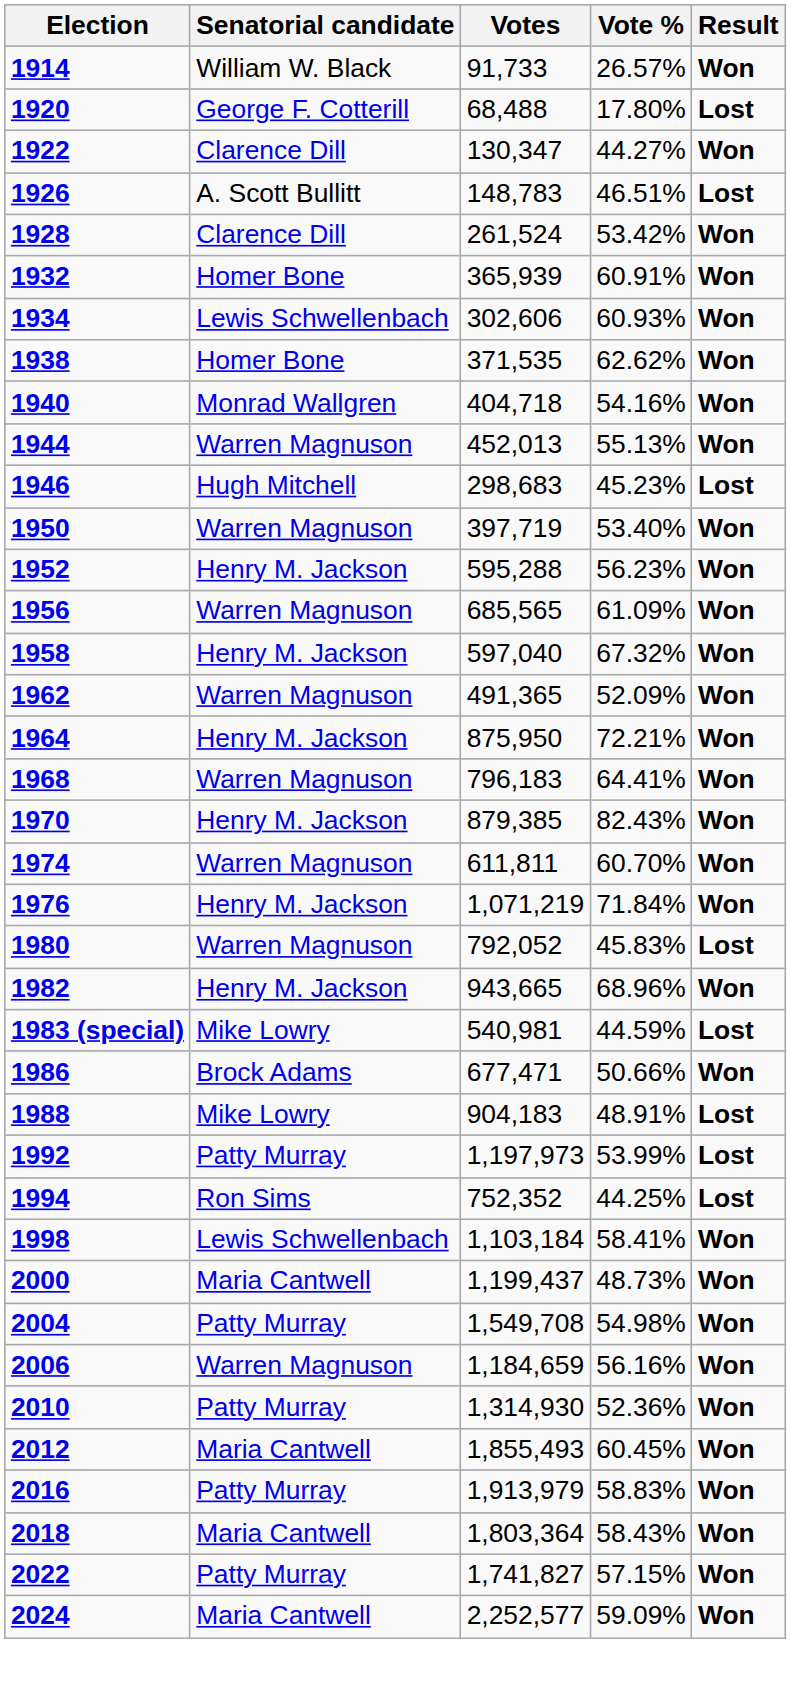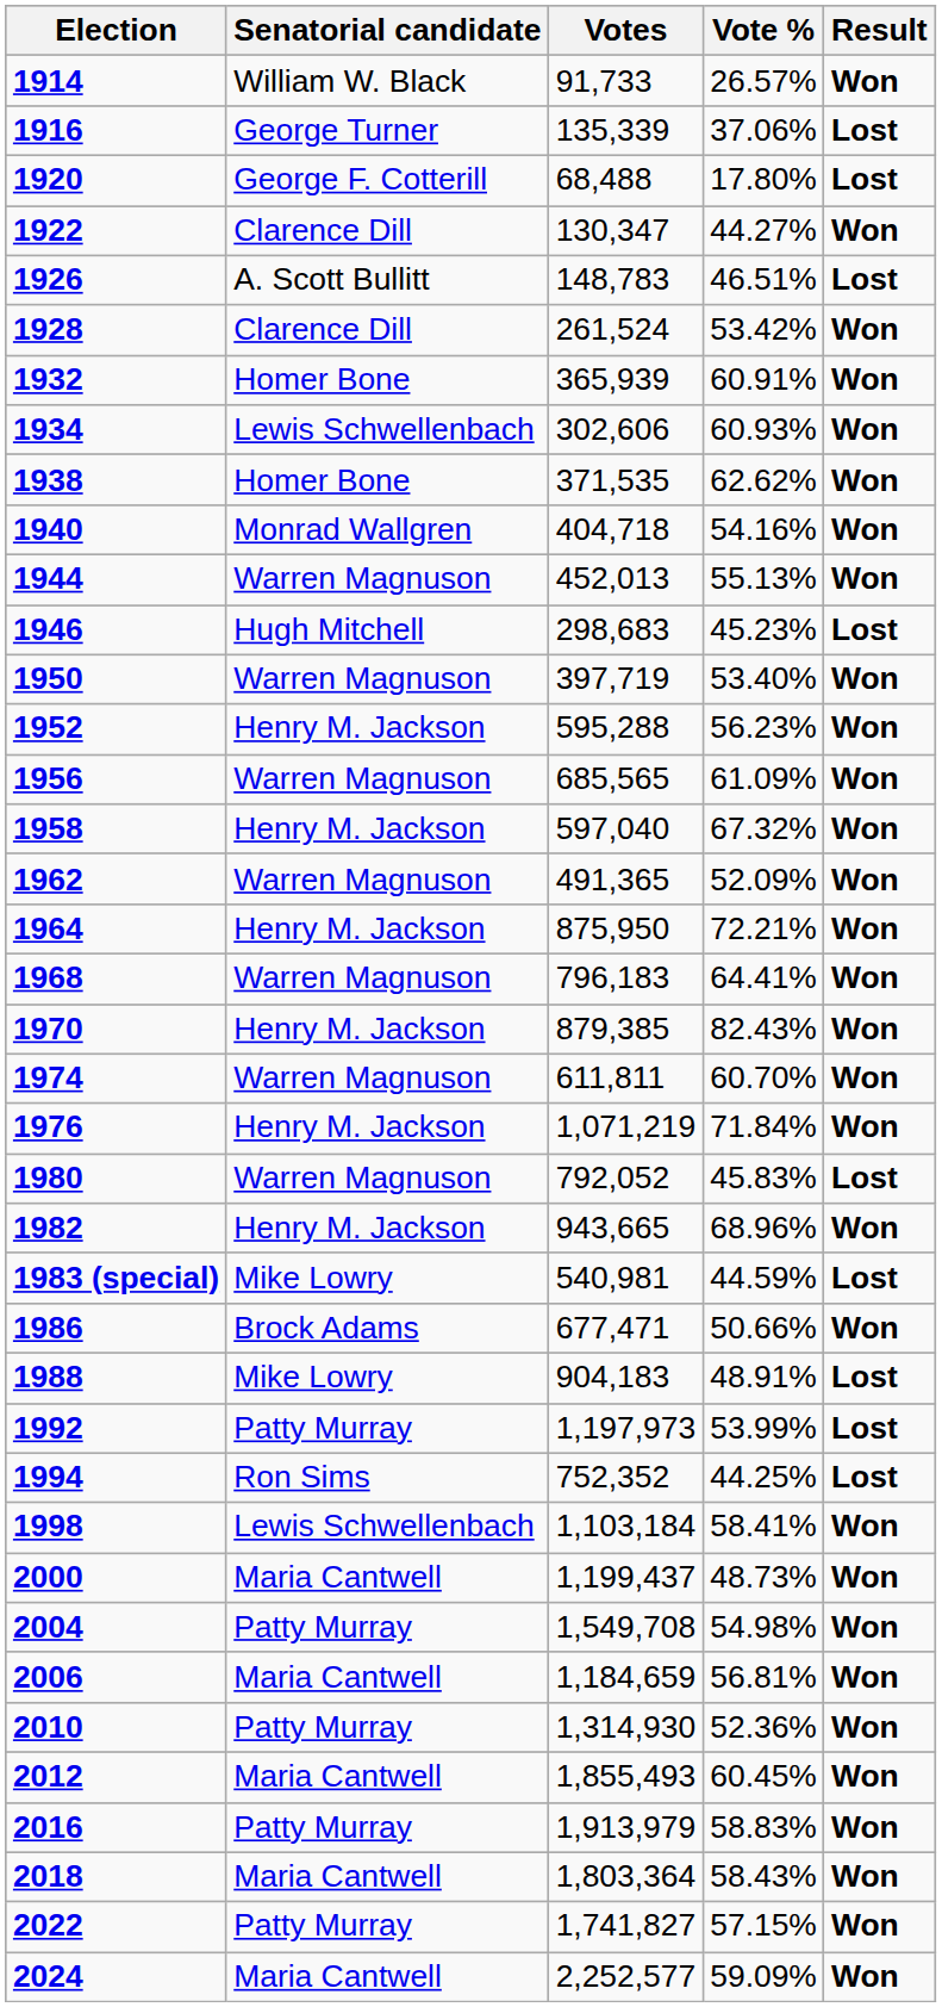 <table class="wikitable">
 <tr>
 <th>Election</th>
 <th>Senatorial candidate</th>
 <th>Votes</th>
 <th>Vote %</th>
 <th>Result</th>
 </tr>
 <tr>
 <td><strong><a href='#'>1914</a></strong></td>
 <td>William W. Black</td>
 <td>91,733</td>
 <td>26.57%</td>
 <td><strong>Won</strong> </td>
+</tr>
+<tr>
+<td><strong><a href='#'>1916</a></strong></td>
+<td><a href='#'>George Turner</a></td>
+<td>135,339</td>
+<td>37.06%</td>
+<td><strong>Lost</strong> </td>
 </tr>
 <tr>
 <td><strong><a href='#'>1920</a></strong></td>
 <td><a href='#'>George F. Cotterill</a></td>
 <td>68,488</td>
 <td>17.80%</td>
 <td><strong>Lost</strong> </td>
 </tr>
 <tr>
 <td><strong><a href='#'>1922</a></strong></td>
 <td><a href='#'>Clarence Dill</a></td>
 <td>130,347</td>
 <td>44.27%</td>
 <td><strong>Won</strong> </td>
 </tr>
 <tr>
 <td><strong><a href='#'>1926</a></strong></td>
 <td>A. Scott Bullitt</td>
 <td>148,783</td>
 <td>46.51%</td>
 <td><strong>Lost</strong> </td>
 </tr>
 <tr>
 <td><strong><a href='#'>1928</a></strong></td>
 <td><a href='#'>Clarence Dill</a></td>
 <td>261,524</td>
 <td>53.42%</td>
 <td><strong>Won</strong> </td>
 </tr>
 <tr>
 <td><strong><a href='#'>1932</a></strong></td>
 <td><a href='#'>Homer Bone</a></td>
 <td>365,939</td>
 <td>60.91%</td>
 <td><strong>Won</strong> </td>
 </tr>
 <tr>
 <td><strong><a href='#'>1934</a></strong></td>
 <td><a href='#'>Lewis Schwellenbach</a></td>
 <td>302,606</td>
 <td>60.93%</td>
 <td><strong>Won</strong> </td>
 </tr>
 <tr>
 <td><strong><a href='#'>1938</a></strong></td>
 <td><a href='#'>Homer Bone</a></td>
 <td>371,535</td>
 <td>62.62%</td>
 <td><strong>Won</strong> </td>
 </tr>
 <tr>
 <td><strong><a href='#'>1940</a></strong></td>
 <td><a href='#'>Monrad Wallgren</a></td>
 <td>404,718</td>
 <td>54.16%</td>
 <td><strong>Won</strong> </td>
 </tr>
 <tr>
 <td><strong><a href='#'>1944</a></strong></td>
 <td><a href='#'>Warren Magnuson</a></td>
 <td>452,013</td>
 <td>55.13%</td>
 <td><strong>Won</strong> </td>
 </tr>
 <tr>
 <td><strong><a href='#'>1946</a></strong></td>
 <td><a href='#'>Hugh Mitchell</a></td>
 <td>298,683</td>
 <td>45.23%</td>
 <td><strong>Lost</strong> </td>
 </tr>
 <tr>
 <td><strong><a href='#'>1950</a></strong></td>
 <td><a href='#'>Warren Magnuson</a></td>
 <td>397,719</td>
 <td>53.40%</td>
 <td><strong>Won</strong> </td>
 </tr>
 <tr>
 <td><strong><a href='#'>1952</a></strong></td>
 <td><a href='#'>Henry M. Jackson</a></td>
 <td>595,288</td>
 <td>56.23%</td>
 <td><strong>Won</strong> </td>
 </tr>
 <tr>
 <td><strong><a href='#'>1956</a></strong></td>
 <td><a href='#'>Warren Magnuson</a></td>
 <td>685,565</td>
 <td>61.09%</td>
 <td><strong>Won</strong> </td>
 </tr>
 <tr>
 <td><strong><a href='#'>1958</a></strong></td>
 <td><a href='#'>Henry M. Jackson</a></td>
 <td>597,040</td>
 <td>67.32%</td>
 <td><strong>Won</strong> </td>
 </tr>
 <tr>
 <td><strong><a href='#'>1962</a></strong></td>
 <td><a href='#'>Warren Magnuson</a></td>
 <td>491,365</td>
 <td>52.09%</td>
 <td><strong>Won</strong> </td>
 </tr>
 <tr>
 <td><strong><a href='#'>1964</a></strong></td>
 <td><a href='#'>Henry M. Jackson</a></td>
 <td>875,950</td>
 <td>72.21%</td>
 <td><strong>Won</strong> </td>
 </tr>
 <tr>
 <td><strong><a href='#'>1968</a></strong></td>
 <td><a href='#'>Warren Magnuson</a></td>
 <td>796,183</td>
 <td>64.41%</td>
 <td><strong>Won</strong> </td>
 </tr>
 <tr>
 <td><strong><a href='#'>1970</a></strong></td>
 <td><a href='#'>Henry M. Jackson</a></td>
 <td>879,385</td>
 <td>82.43%</td>
 <td><strong>Won</strong> </td>
 </tr>
 <tr>
 <td><strong><a href='#'>1974</a></strong></td>
 <td><a href='#'>Warren Magnuson</a></td>
 <td>611,811</td>
 <td>60.70%</td>
 <td><strong>Won</strong> </td>
 </tr>
 <tr>
 <td><strong><a href='#'>1976</a></strong></td>
 <td><a href='#'>Henry M. Jackson</a></td>
 <td>1,071,219</td>
 <td>71.84%</td>
 <td><strong>Won</strong> </td>
 </tr>
 <tr>
 <td><strong><a href='#'>1980</a></strong></td>
 <td><a href='#'>Warren Magnuson</a></td>
 <td>792,052</td>
 <td>45.83%</td>
 <td><strong>Lost</strong> </td>
 </tr>
 <tr>
 <td><strong><a href='#'>1982</a></strong></td>
 <td><a href='#'>Henry M. Jackson</a></td>
 <td>943,665</td>
 <td>68.96%</td>
 <td><strong>Won</strong> </td>
 </tr>
 <tr>
 <td><strong><a href='#'>1983 (special)</a></strong></td>
 <td><a href='#'>Mike Lowry</a></td>
 <td>540,981</td>
 <td>44.59%</td>
 <td><strong>Lost</strong> </td>
 </tr>
 <tr>
 <td><strong><a href='#'>1986</a></strong></td>
 <td><a href='#'>Brock Adams</a></td>
 <td>677,471</td>
 <td>50.66%</td>
 <td><strong>Won</strong> </td>
 </tr>
 <tr>
 <td><strong><a href='#'>1988</a></strong></td>
 <td><a href='#'>Mike Lowry</a></td>
 <td>904,183</td>
 <td>48.91%</td>
 <td><strong>Lost</strong> </td>
 </tr>
 <tr>
 <td><strong><a href='#'>1992</a></strong></td>
 <td><a href='#'>Patty Murray</a></td>
 <td>1,197,973</td>
 <td>53.99%</td>
 <td><strong>Lost</strong> </td>
 </tr>
 <tr>
 <td><strong><a href='#'>1994</a></strong></td>
 <td><a href='#'>Ron Sims</a></td>
 <td>752,352</td>
 <td>44.25%</td>
 <td><strong>Lost</strong> </td>
 </tr>
 <tr>
 <td><strong><a href='#'>1998</a></strong></td>
 <td><a href='#'>Lewis Schwellenbach</a></td>
 <td>1,103,184</td>
 <td>58.41%</td>
 <td><strong>Won</strong> </td>
 </tr>
 <tr>
 <td><strong><a href='#'>2000</a></strong></td>
 <td><a href='#'>Maria Cantwell</a></td>
 <td>1,199,437</td>
 <td>48.73%</td>
 <td><strong>Won</strong> </td>
 </tr>
 <tr>
 <td><strong><a href='#'>2004</a></strong></td>
 <td><a href='#'>Patty Murray</a></td>
 <td>1,549,708</td>
 <td>54.98%</td>
 <td><strong>Won</strong> </td>
 </tr>
 <tr>
 <td><strong><a href='#'>2006</a></strong></td>
-<td><a href='#'>Warren Magnuson</a></td>
+<td><a href='#'>Maria Cantwell</a></td>
 <td>1,184,659</td>
-<td>56.16%</td>
+<td>56.81%</td>
 <td><strong>Won</strong> </td>
 </tr>
 <tr>
 <td><strong><a href='#'>2010</a></strong></td>
 <td><a href='#'>Patty Murray</a></td>
 <td>1,314,930</td>
 <td>52.36%</td>
 <td><strong>Won</strong> </td>
 </tr>
 <tr>
 <td><strong><a href='#'>2012</a></strong></td>
 <td><a href='#'>Maria Cantwell</a></td>
 <td>1,855,493</td>
 <td>60.45%</td>
 <td><strong>Won</strong> </td>
 </tr>
 <tr>
 <td><strong><a href='#'>2016</a></strong></td>
 <td><a href='#'>Patty Murray</a></td>
 <td>1,913,979</td>
 <td>58.83%</td>
 <td><strong>Won</strong> </td>
 </tr>
 <tr>
 <td><strong><a href='#'>2018</a></strong></td>
 <td><a href='#'>Maria Cantwell</a></td>
 <td>1,803,364</td>
 <td>58.43%</td>
 <td><strong>Won</strong> </td>
 </tr>
 <tr>
 <td><strong><a href='#'>2022</a></strong></td>
 <td><a href='#'>Patty Murray</a></td>
 <td>1,741,827</td>
 <td>57.15%</td>
 <td><strong>Won</strong> </td>
 </tr>
 <tr>
 <td><strong><a href='#'>2024</a></strong></td>
 <td><a href='#'>Maria Cantwell</a></td>
 <td>2,252,577</td>
 <td>59.09%</td>
 <td><strong>Won</strong> </td>
 </tr>
 </table>
